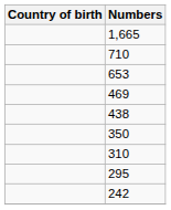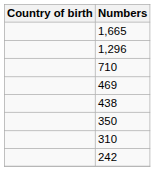 <table class=wikitable>
 <tr>
 <th>Country of birth</th>
 <th>Numbers</th>
 </tr>
 <tr>
 <td></td>
 <td>1,665</td>
 </tr>
 <tr>
 <td></td>
-<td>710</td>
+<td>1,296</td>
 </tr>
 <tr>
 <td></td>
-<td>653</td>
+<td>710</td>
 </tr>
 <tr>
 <td></td>
 <td>469</td>
 </tr>
 <tr>
 <td></td>
 <td>438</td>
 </tr>
 <tr>
 <td></td>
 <td>350</td>
 </tr>
 <tr>
 <td></td>
 <td>310</td>
 </tr>
 <tr>
 <td></td>
-<td>295</td>
-</tr>
-<tr>
-<td></td>
 <td>242</td>
 </tr>
 <tr>
 </tr>
 </table>
